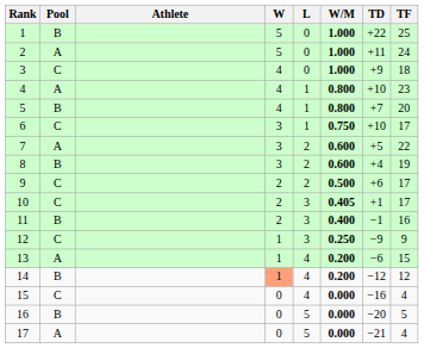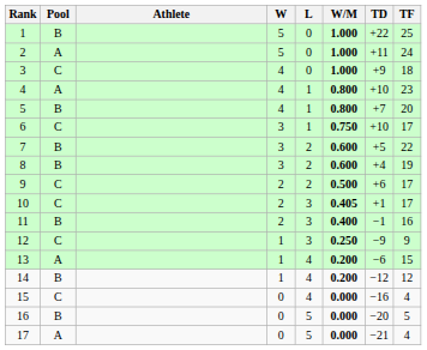 <table class=wikitable style="text-align:center">
 <tr>
 <th width=40>Rank</th>
 <th width=40>Pool</th>
 <th width=250>Athlete</th>
 <th width=30>W</th>
 <th width=30>L</th>
 <th width=50>W/M</th>
 <th width=30>TD</th>
 <th width=30>TF</th>
 </tr>
 <tr bgcolor="ccffcc">
 <td>1</td>
 <td>B</td>
 <td align=left></td>
 <td>5</td>
 <td>0</td>
 <td><strong>1.000</strong></td>
 <td>+22</td>
 <td>25</td>
 </tr>
 <tr bgcolor="ccffcc">
 <td>2</td>
 <td>A</td>
 <td align=left></td>
 <td>5</td>
 <td>0</td>
 <td><strong>1.000</strong></td>
 <td>+11</td>
 <td>24</td>
 </tr>
 <tr bgcolor="ccffcc">
 <td>3</td>
 <td>C</td>
 <td align=left></td>
 <td>4</td>
 <td>0</td>
 <td><strong>1.000</strong></td>
 <td>+9</td>
 <td>18</td>
 </tr>
 <tr bgcolor="ccffcc">
 <td>4</td>
 <td>A</td>
 <td align=left></td>
 <td>4</td>
 <td>1</td>
 <td><strong>0.800</strong></td>
 <td>+10</td>
 <td>23</td>
 </tr>
 <tr bgcolor="ccffcc">
 <td>5</td>
 <td>B</td>
 <td align=left></td>
 <td>4</td>
 <td>1</td>
 <td><strong>0.800</strong></td>
 <td>+7</td>
 <td>20</td>
 </tr>
 <tr bgcolor="ccffcc">
 <td>6</td>
 <td>C</td>
 <td align=left></td>
 <td>3</td>
 <td>1</td>
 <td><strong>0.750</strong></td>
 <td>+10</td>
 <td>17</td>
 </tr>
 <tr bgcolor="ccffcc">
 <td>7</td>
-<td>A</td>
+<td>B</td>
 <td align=left></td>
 <td>3</td>
 <td>2</td>
 <td><strong>0.600</strong></td>
 <td>+5</td>
 <td>22</td>
 </tr>
 <tr bgcolor="ccffcc">
 <td>8</td>
 <td>B</td>
 <td align=left></td>
 <td>3</td>
 <td>2</td>
 <td><strong>0.600</strong></td>
 <td>+4</td>
 <td>19</td>
 </tr>
 <tr bgcolor="ccffcc">
 <td>9</td>
 <td>C</td>
 <td align=left></td>
 <td>2</td>
 <td>2</td>
 <td><strong>0.500</strong></td>
 <td>+6</td>
 <td>17</td>
 </tr>
 <tr bgcolor="ccffcc">
 <td>10</td>
 <td>C</td>
 <td align=left></td>
 <td>2</td>
 <td>3</td>
 <td><strong>0.405</strong></td>
 <td>+1</td>
 <td>17</td>
 </tr>
 <tr bgcolor="ccffcc">
 <td>11</td>
 <td>B</td>
 <td align=left></td>
 <td>2</td>
 <td>3</td>
 <td><strong>0.400</strong></td>
 <td>−1</td>
 <td>16</td>
 </tr>
 <tr bgcolor="ccffcc">
 <td>12</td>
 <td>C</td>
 <td align=left></td>
 <td>1</td>
 <td>3</td>
 <td><strong>0.250</strong></td>
 <td>−9</td>
 <td>9</td>
 </tr>
 <tr bgcolor="ccffcc">
 <td>13</td>
 <td>A</td>
 <td align=left></td>
 <td>1</td>
 <td>4</td>
 <td><strong>0.200</strong></td>
 <td>−6</td>
 <td>15</td>
 </tr>
 <tr>
 <td>14</td>
 <td>B</td>
 <td align=left></td>
-<td style="background: lightsalmon;">1</td>
+<td>1</td>
 <td>4</td>
 <td><strong>0.200</strong></td>
 <td>−12</td>
 <td>12</td>
 </tr>
 <tr>
 <td>15</td>
 <td>C</td>
 <td align=left></td>
 <td>0</td>
 <td>4</td>
 <td><strong>0.000</strong></td>
 <td>−16</td>
 <td>4</td>
 </tr>
 <tr>
 <td>16</td>
 <td>B</td>
 <td align=left></td>
 <td>0</td>
 <td>5</td>
 <td><strong>0.000</strong></td>
 <td>−20</td>
 <td>5</td>
 </tr>
 <tr>
 <td>17</td>
 <td>A</td>
 <td align=left></td>
 <td>0</td>
 <td>5</td>
 <td><strong>0.000</strong></td>
 <td>−21</td>
 <td>4</td>
 </tr>
 </table>
